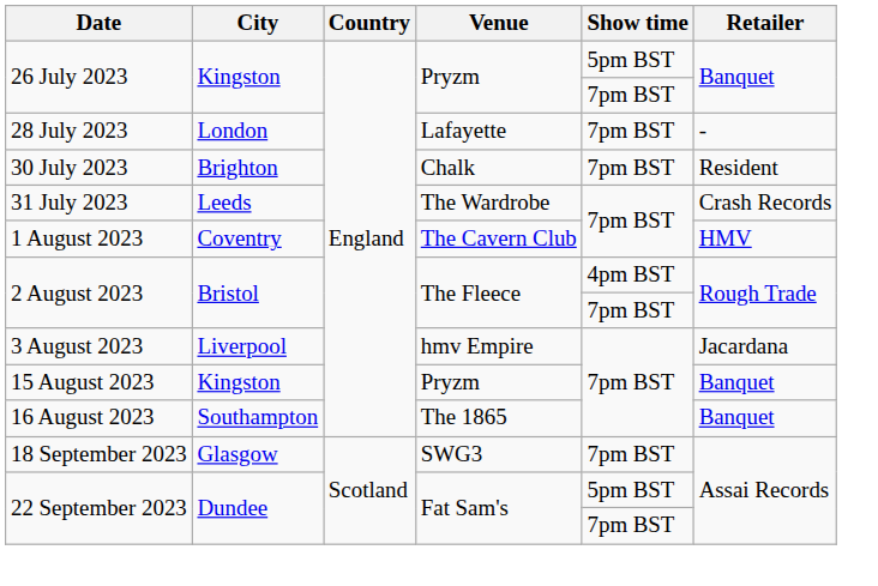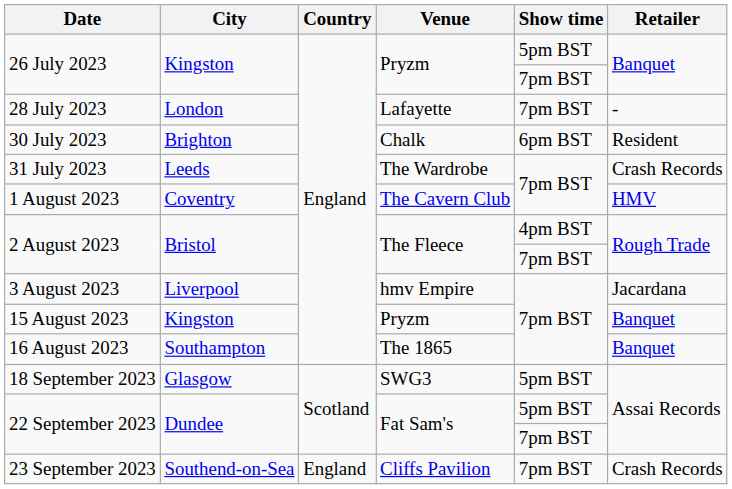 <table class="wikitable">
 <tr>
 <th>Date</th>
 <th>City</th>
 <th>Country</th>
 <th>Venue</th>
 <th>Show time</th>
 <th>Retailer</th>
 </tr>
 <tr>
 <td rowspan="2">26 July 2023</td>
 <td rowspan="2"><a href='#'>Kingston</a></td>
 <td rowspan="11">England</td>
 <td rowspan="2">Pryzm</td>
 <td>5pm BST</td>
 <td rowspan="2"><a href='#'>Banquet</a></td>
 </tr>
 <tr>
 <td>7pm BST</td>
 </tr>
 <tr>
 <td>28 July 2023</td>
 <td><a href='#'>London</a></td>
 <td>Lafayette</td>
 <td>7pm BST</td>
 <td>-</td>
 </tr>
 <tr>
 <td>30 July 2023</td>
 <td><a href='#'>Brighton</a></td>
 <td>Chalk</td>
-<td>7pm BST</td>
+<td>6pm BST</td>
 <td>Resident</td>
 </tr>
 <tr>
 <td>31 July 2023</td>
 <td><a href='#'>Leeds</a></td>
 <td>The Wardrobe</td>
 <td rowspan="2">7pm BST</td>
 <td>Crash Records</td>
 </tr>
 <tr>
 <td>1 August 2023</td>
 <td><a href='#'>Coventry</a></td>
 <td><a href='#'>The Cavern Club</a></td>
 <td><a href='#'>HMV</a></td>
 </tr>
 <tr>
 <td rowspan="2">2 August 2023</td>
 <td rowspan="2"><a href='#'>Bristol</a></td>
 <td rowspan="2">The Fleece</td>
 <td>4pm BST</td>
 <td rowspan="2"><a href='#'>Rough Trade</a></td>
 </tr>
 <tr>
 <td>7pm BST</td>
 </tr>
 <tr>
 <td>3 August 2023</td>
 <td><a href='#'>Liverpool</a></td>
 <td>hmv Empire</td>
 <td rowspan="3">7pm BST</td>
 <td>Jacardana</td>
 </tr>
 <tr>
 <td>15 August 2023</td>
 <td><a href='#'>Kingston</a></td>
 <td>Pryzm</td>
 <td><a href='#'>Banquet</a></td>
 </tr>
 <tr>
 <td>16 August 2023</td>
 <td><a href='#'>Southampton</a></td>
 <td>The 1865</td>
 <td><a href='#'>Banquet</a></td>
 </tr>
 <tr>
 <td>18 September 2023</td>
 <td><a href='#'>Glasgow</a></td>
 <td rowspan="3">Scotland</td>
 <td>SWG3</td>
-<td>7pm BST</td>
+<td>5pm BST</td>
 <td rowspan="3">Assai Records</td>
 </tr>
 <tr>
 <td rowspan="2">22 September 2023</td>
 <td rowspan="2"><a href='#'>Dundee</a></td>
 <td rowspan="2">Fat Sam's</td>
 <td>5pm BST</td>
 </tr>
 <tr>
 <td>7pm BST</td>
 </tr>
+<tr>
+<td>23 September 2023</td>
+<td><a href='#'>Southend-on-Sea</a></td>
+<td>England</td>
+<td><a href='#'>Cliffs Pavilion</a></td>
+<td>7pm BST</td>
+<td>Crash Records</td>
+</tr>
 </table>
